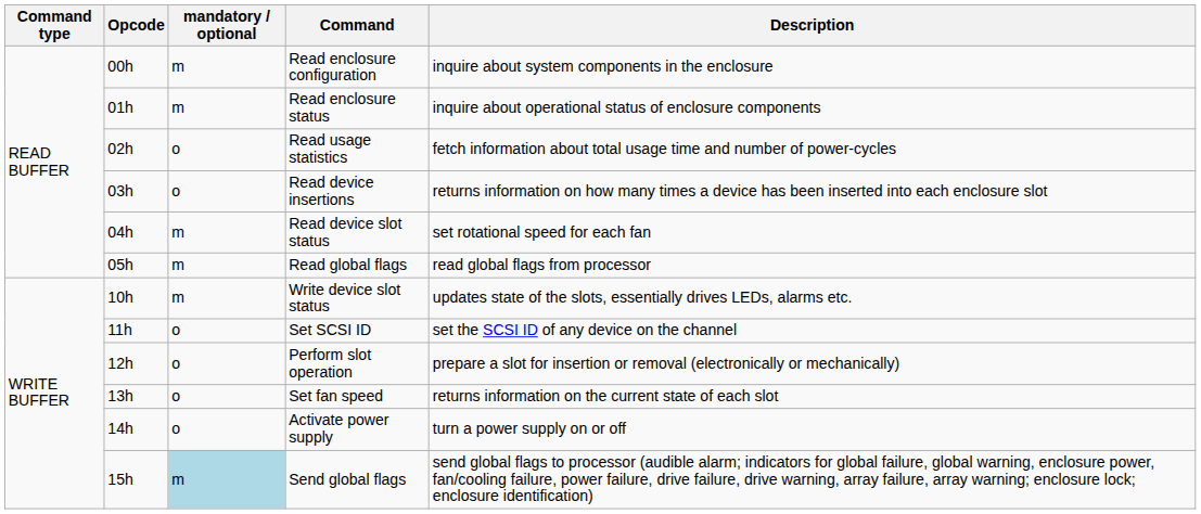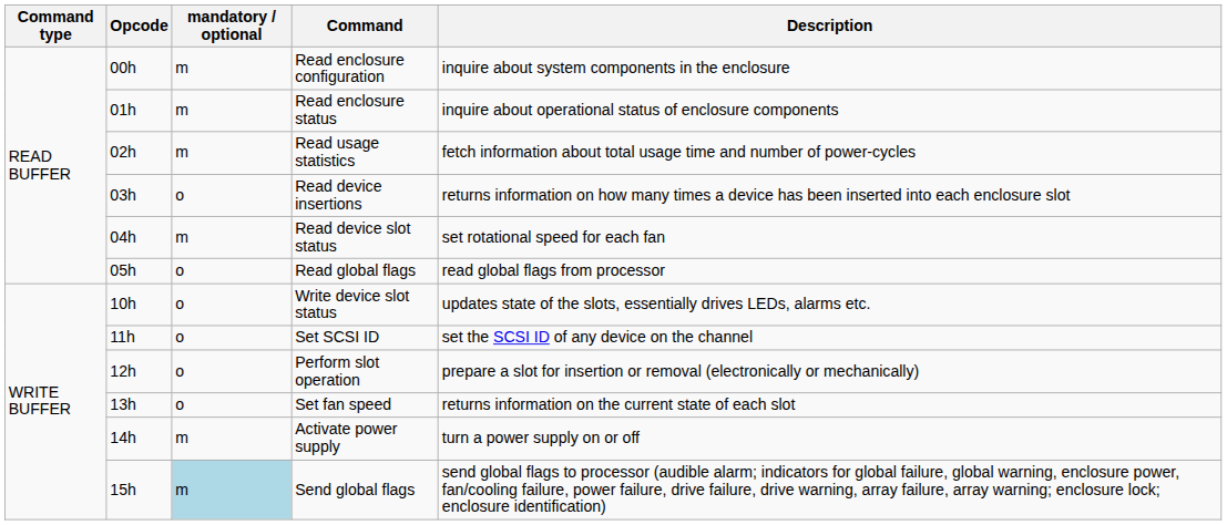 <table class="wikitable">
 <tr>
 <th>Command type</th>
 <th>Opcode</th>
 <th>mandatory / optional</th>
 <th>Command</th>
 <th>Description</th>
 </tr>
 <tr>
 <td rowspan=6>READ BUFFER</td>
 <td>00h</td>
 <td>m</td>
 <td>Read enclosure configuration</td>
 <td>inquire about system components in the enclosure</td>
 </tr>
 <tr>
 <td>01h</td>
 <td>m</td>
 <td>Read enclosure status</td>
 <td>inquire about operational status of enclosure components</td>
 </tr>
 <tr>
 <td>02h</td>
-<td>o</td>
+<td>m</td>
 <td>Read usage statistics</td>
 <td>fetch information about total usage time and number of power-cycles</td>
 </tr>
 <tr>
 <td>03h</td>
 <td>o</td>
 <td>Read device insertions</td>
 <td>returns information on how many times a device has been inserted into each enclosure slot</td>
 </tr>
 <tr>
 <td>04h</td>
 <td>m</td>
 <td>Read device slot status</td>
 <td>set rotational speed for each fan</td>
 </tr>
 <tr>
 <td>05h</td>
-<td>m</td>
+<td>o</td>
 <td>Read global flags</td>
 <td>read global flags from processor</td>
 </tr>
 <tr>
 <td rowspan=6>WRITE BUFFER</td>
 <td>10h</td>
-<td>m</td>
+<td>o</td>
 <td>Write device slot status</td>
 <td>updates state of the slots, essentially drives LEDs, alarms etc.</td>
 </tr>
 <tr>
 <td>11h</td>
 <td>o</td>
 <td>Set SCSI ID</td>
 <td>set the <a href='#'>SCSI ID</a> of any device on the channel</td>
 </tr>
 <tr>
 <td>12h</td>
 <td>o</td>
 <td>Perform slot operation</td>
 <td>prepare a slot for insertion or removal (electronically or mechanically)</td>
 </tr>
 <tr>
 <td>13h</td>
 <td>o</td>
 <td>Set fan speed</td>
 <td>returns information on the current state of each slot</td>
 </tr>
 <tr>
 <td>14h</td>
-<td>o</td>
+<td>m</td>
 <td>Activate power supply</td>
 <td>turn a power supply on or off</td>
 </tr>
 <tr>
 <td>15h</td>
 <td style="background: lightblue;">m</td>
 <td>Send global flags</td>
 <td>send global flags to processor (audible alarm; indicators for global failure, global warning, enclosure power, fan/cooling failure, power failure, drive failure, drive warning, array failure, array warning; enclosure lock; enclosure identification)</td>
 </tr>
 </table>
